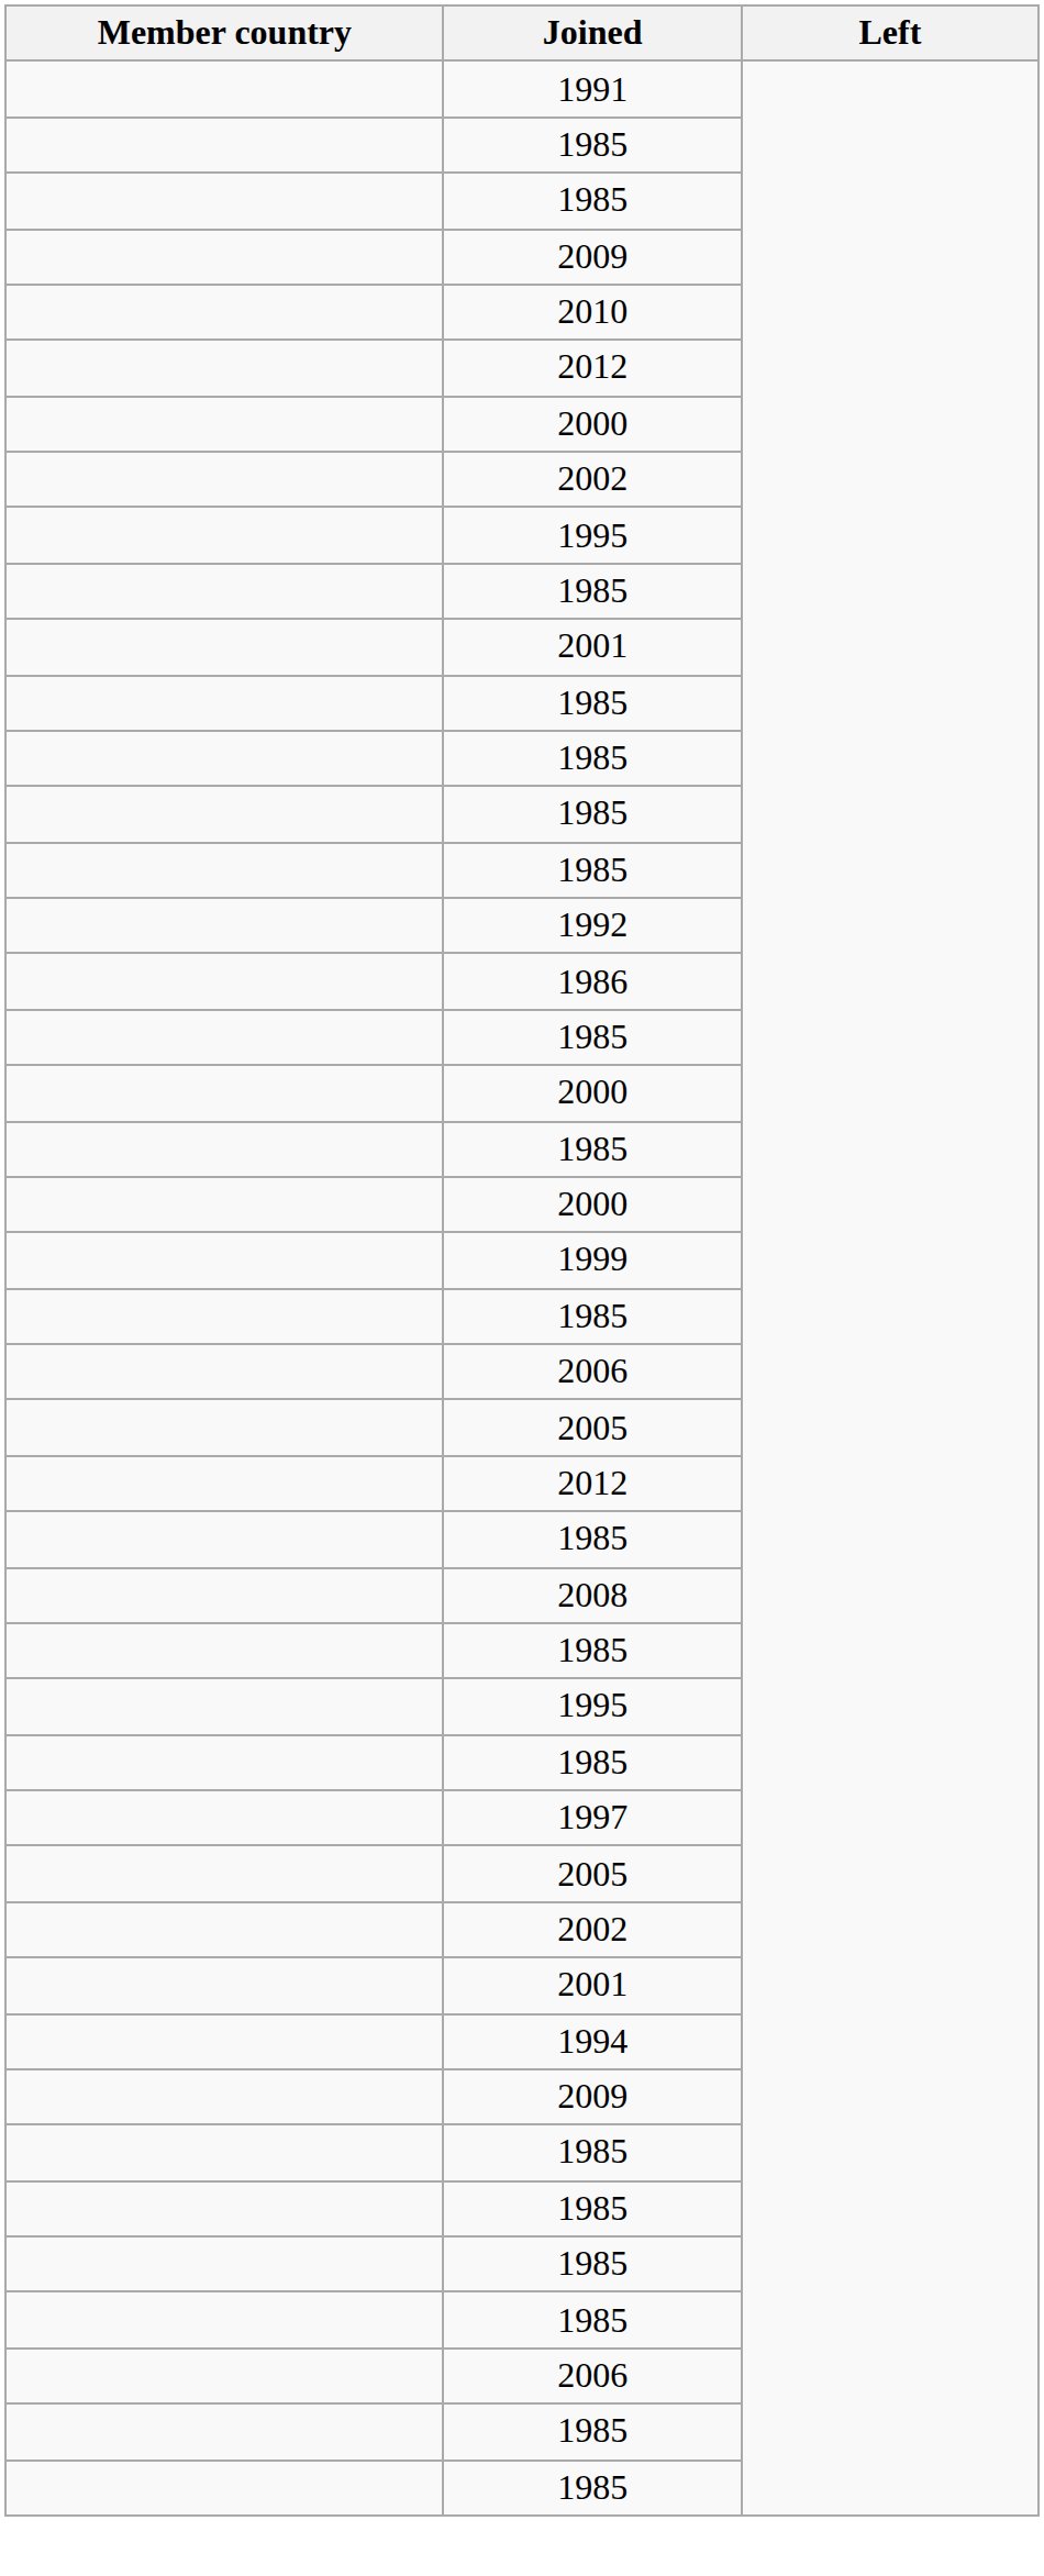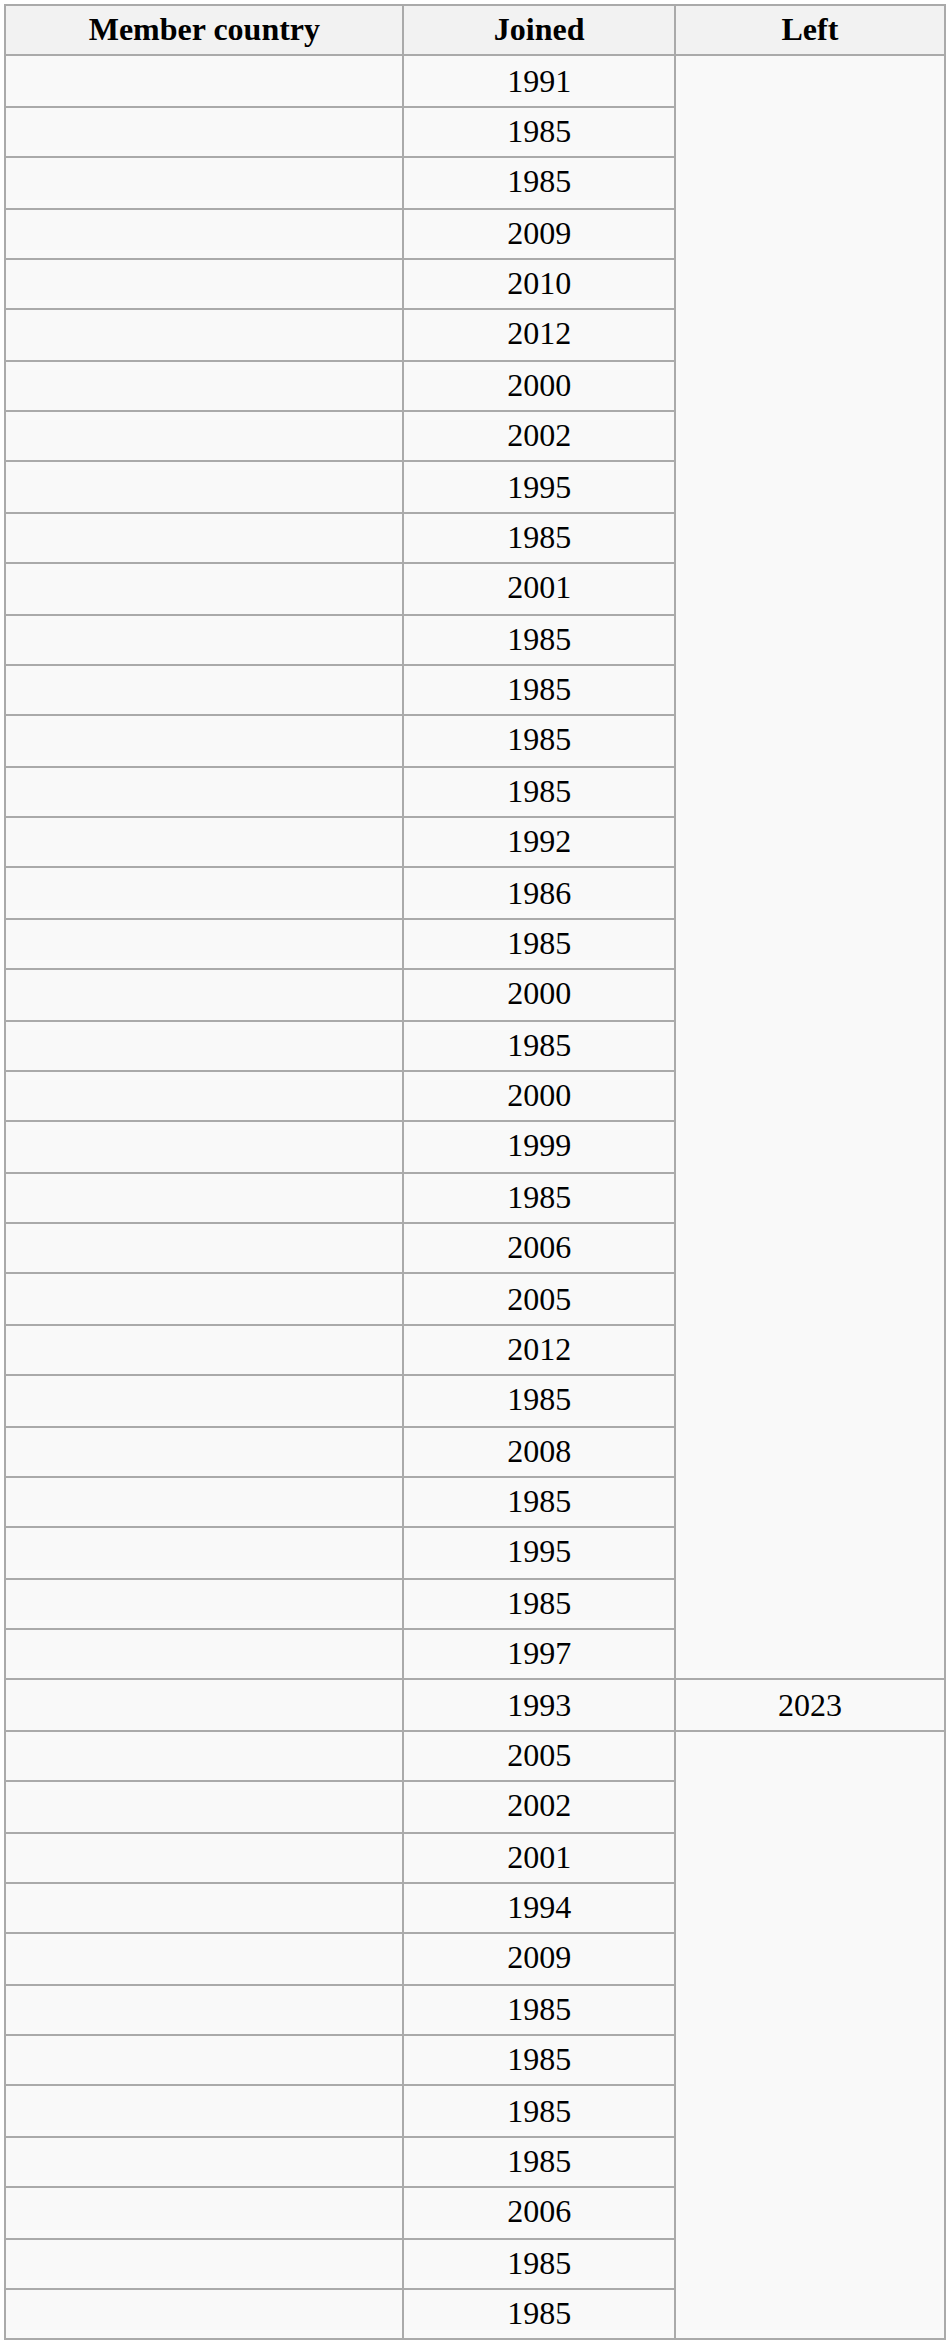 <table class="sortable wikitable">
 <tr>
 <th style="width:12em;">Member country</th>
 <th style="width:8em;">Joined</th>
 <th style="width:8em;">Left</th>
 </tr>
 <tr>
 <td></td>
 <td align="center">1991</td>
 </tr>
 <tr>
 <td></td>
 <td align="center">1985</td>
 </tr>
 <tr>
 <td></td>
 <td align="center">1985</td>
 </tr>
 <tr>
 <td></td>
 <td align="center">2009</td>
 </tr>
 <tr>
 <td></td>
 <td align="center">2010</td>
 </tr>
 <tr>
 <td></td>
 <td align="center">2012</td>
 </tr>
 <tr>
 <td></td>
 <td align="center">2000</td>
 </tr>
 <tr>
 <td></td>
 <td align="center">2002</td>
 </tr>
 <tr>
 <td></td>
 <td align="center">1995</td>
 </tr>
 <tr>
 <td></td>
 <td align="center">1985</td>
 </tr>
 <tr>
 <td></td>
 <td align="center">2001</td>
 </tr>
 <tr>
 <td></td>
 <td align="center">1985</td>
 </tr>
 <tr>
 <td></td>
 <td align="center">1985</td>
 </tr>
 <tr>
 <td></td>
 <td align="center">1985</td>
 </tr>
 <tr>
 <td></td>
 <td align="center">1985</td>
 </tr>
 <tr>
 <td></td>
 <td align="center">1992</td>
 </tr>
 <tr>
 <td></td>
 <td align="center">1986</td>
 </tr>
 <tr>
 <td></td>
 <td align="center">1985</td>
 </tr>
 <tr>
 <td></td>
 <td align="center">2000</td>
 </tr>
 <tr>
 <td></td>
 <td align="center">1985</td>
 </tr>
 <tr>
 <td></td>
 <td align="center">2000</td>
 </tr>
 <tr>
 <td></td>
 <td align="center">1999</td>
 </tr>
 <tr>
 <td></td>
 <td align="center">1985</td>
 </tr>
 <tr>
 <td></td>
 <td align="center">2006</td>
 </tr>
 <tr>
 <td></td>
 <td align="center">2005</td>
 </tr>
 <tr>
 <td></td>
 <td align="center">2012</td>
 </tr>
 <tr>
 <td></td>
 <td align="center">1985</td>
 </tr>
 <tr>
 <td></td>
 <td align="center">2008</td>
 </tr>
 <tr>
 <td></td>
 <td align="center">1985</td>
 </tr>
 <tr>
 <td></td>
 <td align="center">1995</td>
 </tr>
 <tr>
 <td></td>
 <td align="center">1985</td>
 </tr>
 <tr>
 <td></td>
 <td align="center">1997</td>
 </tr>
 <tr>
 <td></td>
+<td align="center">1993</td>
+<td align="center">2023</td>
+</tr>
+<tr>
+<td></td>
 <td align="center">2005</td>
 </tr>
 <tr>
 <td></td>
 <td align="center">2002</td>
 </tr>
 <tr>
 <td></td>
 <td align="center">2001</td>
 </tr>
 <tr>
 <td></td>
 <td align="center">1994</td>
 </tr>
 <tr>
 <td></td>
 <td align="center">2009</td>
 </tr>
 <tr>
 <td></td>
 <td align="center">1985</td>
 </tr>
 <tr>
 <td></td>
 <td align="center">1985</td>
 </tr>
 <tr>
 <td></td>
 <td align="center">1985</td>
 </tr>
 <tr>
 <td></td>
 <td align="center">1985</td>
 </tr>
 <tr>
 <td></td>
 <td align="center">2006</td>
 </tr>
 <tr>
 <td></td>
 <td align="center">1985</td>
 </tr>
 <tr>
 <td></td>
 <td align="center">1985</td>
 </tr>
 </table>
